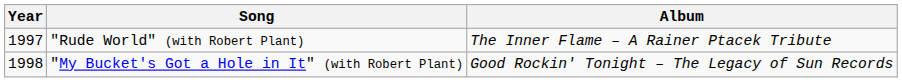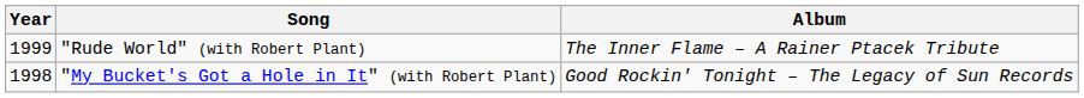 <table class="wikitable">
 <tr>
 <th>Year</th>
 <th>Song</th>
 <th>Album</th>
 </tr>
 <tr>
-<td>1997</td>
+<td>1999</td>
 <td>"Rude World" <small>(with Robert Plant)</small></td>
 <td><em>The Inner Flame – A Rainer Ptacek Tribute</em></td>
 </tr>
 <tr>
 <td>1998</td>
 <td>"<a href='#'>My Bucket's Got a Hole in It</a>" <small>(with Robert Plant)</small></td>
 <td><em>Good Rockin' Tonight – The Legacy of Sun Records</em></td>
 </tr>
 </table>
